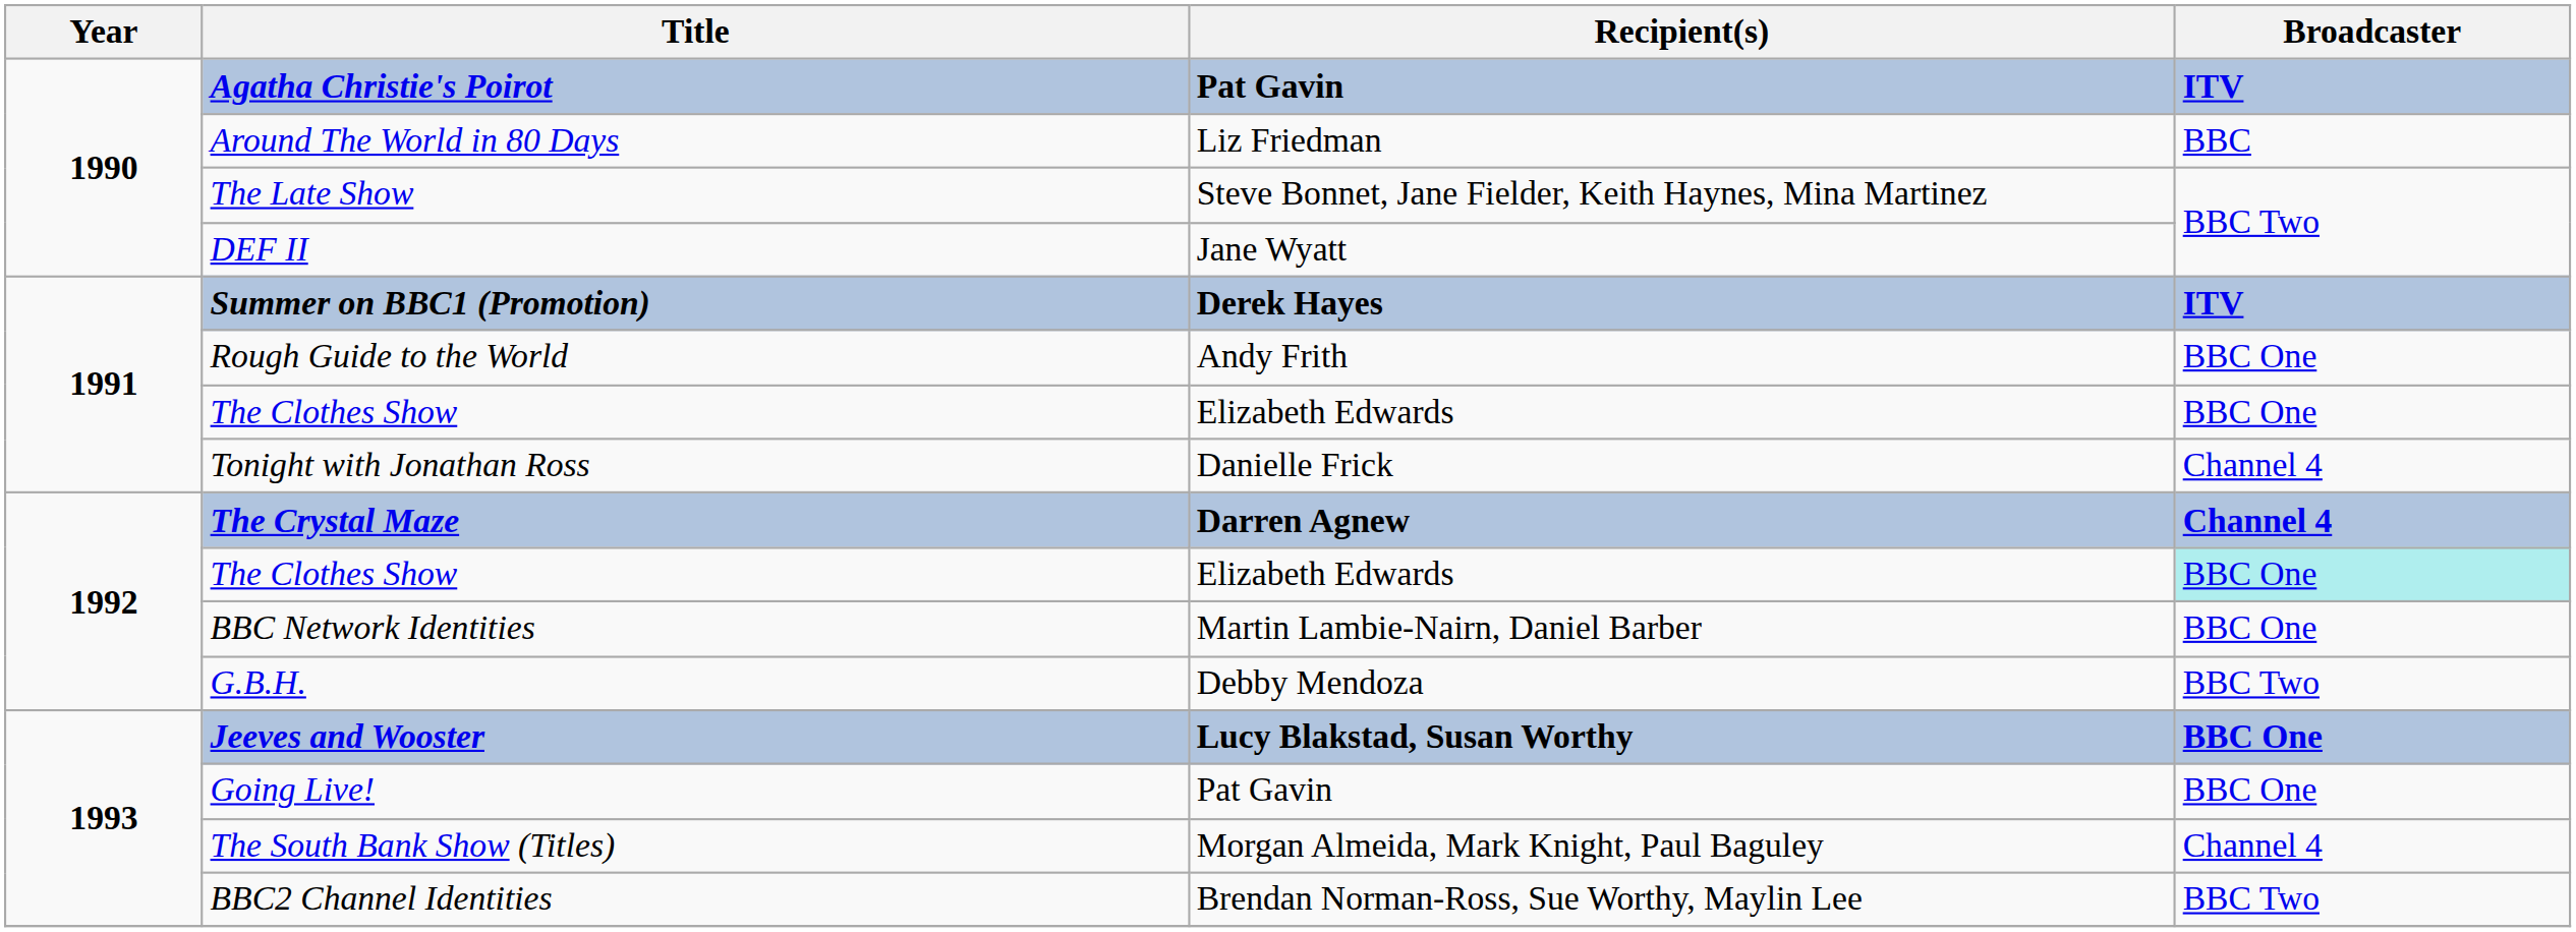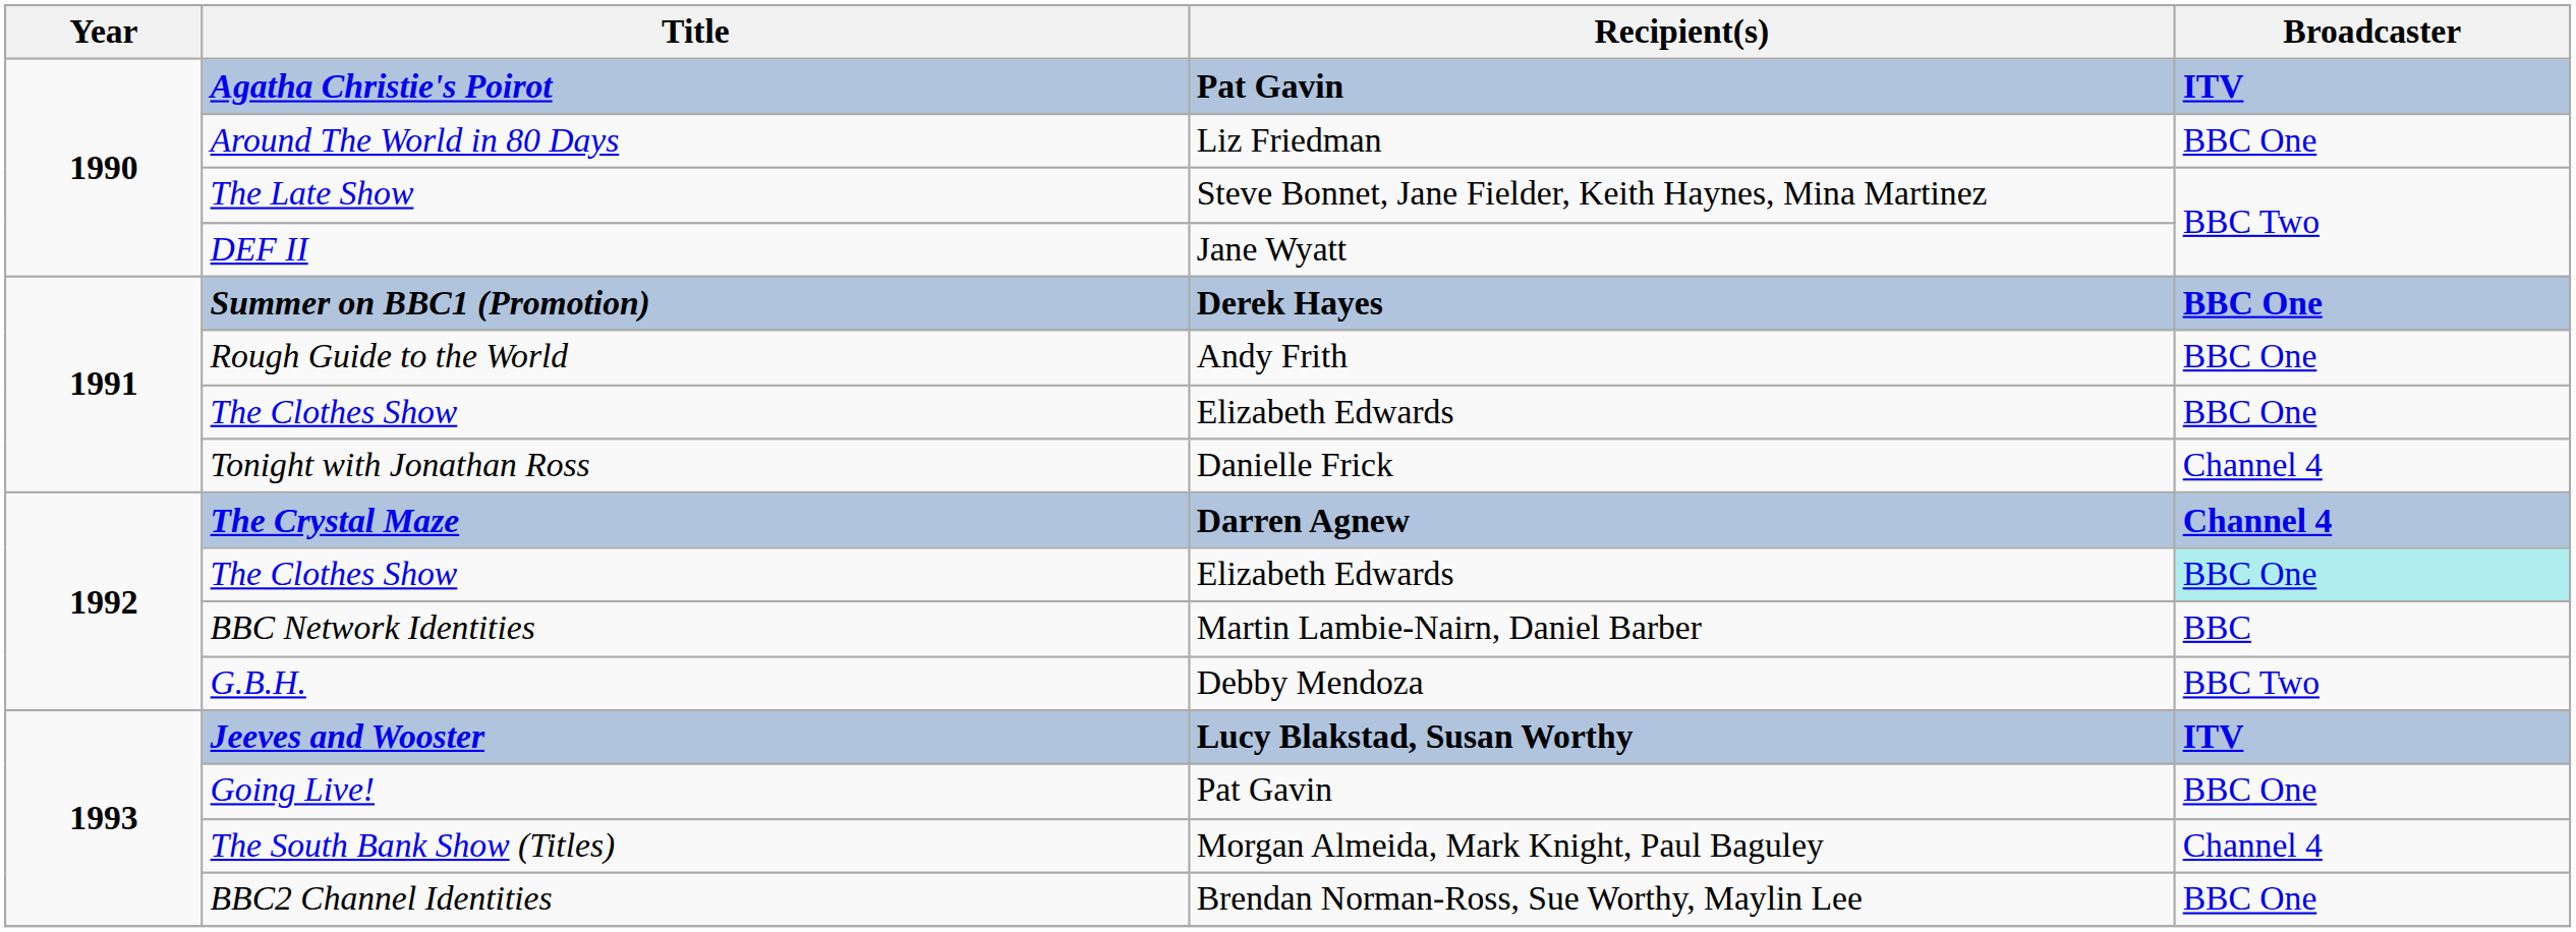 <table class="wikitable" width="95%">
 <tr>
 <th width=5%>Year</th>
 <th width=25%>Title</th>
 <th width=25%><strong>Recipient(s)</strong></th>
 <th width=10%><strong>Broadcaster</strong></th>
 </tr>
 <tr>
 <td rowspan="4" style="text-align:center;"><strong>1990</strong></td>
 <td style="background:#B0C4DE;"><strong><em><a href='#'>Agatha Christie's Poirot</a></em></strong></td>
 <td style="background:#B0C4DE;"><strong>Pat Gavin</strong></td>
 <td style="background:#B0C4DE;"><strong><a href='#'>ITV</a></strong></td>
 </tr>
 <tr>
 <td><em><a href='#'>Around The World in 80 Days</a></em></td>
 <td>Liz Friedman</td>
-<td><a href='#'>BBC</a></td>
+<td><a href='#'>BBC One</a></td>
 </tr>
 <tr>
 <td><em><a href='#'>The Late Show</a></em></td>
 <td>Steve Bonnet, Jane Fielder, Keith Haynes, Mina Martinez</td>
 <td rowspan="2"><a href='#'>BBC Two</a></td>
 </tr>
 <tr>
 <td><em><a href='#'>DEF II</a></em></td>
 <td>Jane Wyatt</td>
 </tr>
 <tr>
 <td rowspan="4" style="text-align:center;"><strong>1991</strong></td>
 <td style="background:#B0C4DE;"><strong><em>Summer on BBC1 (Promotion)</em></strong></td>
 <td style="background:#B0C4DE;"><strong>Derek Hayes</strong></td>
-<td style="background:#B0C4DE;"><strong><a href='#'>ITV</a></strong></td>
+<td style="background:#B0C4DE;"><strong><a href='#'>BBC One</a></strong></td>
 </tr>
 <tr>
 <td><em>Rough Guide to the World</em></td>
 <td>Andy Frith</td>
 <td><a href='#'>BBC One</a></td>
 </tr>
 <tr>
 <td><em><a href='#'>The Clothes Show</a></em></td>
 <td>Elizabeth Edwards</td>
 <td><a href='#'>BBC One</a></td>
 </tr>
 <tr>
 <td><em>Tonight with Jonathan Ross</em></td>
 <td>Danielle Frick</td>
 <td><a href='#'>Channel 4</a></td>
 </tr>
 <tr>
 <td rowspan="4" style="text-align:center;"><strong>1992</strong></td>
 <td style="background:#B0C4DE;"><strong><em><a href='#'>The Crystal Maze</a></em></strong></td>
 <td style="background:#B0C4DE;"><strong>Darren Agnew</strong></td>
 <td style="background:#B0C4DE;"><strong><a href='#'>Channel 4</a></strong></td>
 </tr>
 <tr>
 <td><em><a href='#'>The Clothes Show</a></em></td>
 <td>Elizabeth Edwards</td>
 <td style="background: paleturquoise;"><a href='#'>BBC One</a></td>
 </tr>
 <tr>
 <td><em>BBC Network Identities</em></td>
 <td>Martin Lambie-Nairn, Daniel Barber</td>
-<td><a href='#'>BBC One</a></td>
+<td><a href='#'>BBC</a></td>
 </tr>
 <tr>
 <td><em><a href='#'>G.B.H.</a></em></td>
 <td>Debby Mendoza</td>
 <td><a href='#'>BBC Two</a></td>
 </tr>
 <tr>
 <td rowspan="4" style="text-align:center;"><strong>1993</strong></td>
 <td style="background:#B0C4DE;"><strong><em><a href='#'>Jeeves and Wooster</a></em></strong></td>
 <td style="background:#B0C4DE;"><strong>Lucy Blakstad, Susan Worthy</strong></td>
-<td style="background:#B0C4DE;"><strong><a href='#'>BBC One</a></strong></td>
+<td style="background:#B0C4DE;"><strong><a href='#'>ITV</a></strong></td>
 </tr>
 <tr>
 <td><em><a href='#'>Going Live!</a></em></td>
 <td>Pat Gavin</td>
 <td><a href='#'>BBC One</a></td>
 </tr>
 <tr>
 <td><em><a href='#'>The South Bank Show</a> (Titles)</em></td>
 <td>Morgan Almeida, Mark Knight, Paul Baguley</td>
 <td><a href='#'>Channel 4</a></td>
 </tr>
 <tr>
 <td><em>BBC2 Channel Identities</em></td>
 <td>Brendan Norman-Ross, Sue Worthy, Maylin Lee</td>
-<td><a href='#'>BBC Two</a></td>
+<td><a href='#'>BBC One</a></td>
 </tr>
 <tr>
 </tr>
 </table>
